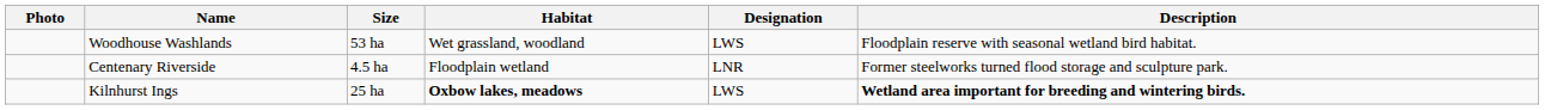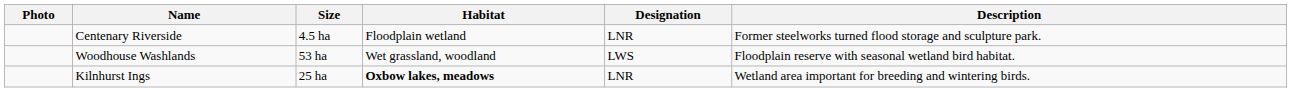 <table class="wikitable sortable mw-datatable" style="width:100%;">
 <tr>
 <th>Photo</th>
 <th>Name</th>
 <th>Size</th>
 <th>Habitat</th>
 <th>Designation</th>
 <th>Description</th>
 </tr>
 <tr>
 <td></td>
+<td>Centenary Riverside</td>
+<td>4.5 ha</td>
+<td>Floodplain wetland</td>
+<td>LNR</td>
+<td>Former steelworks turned flood storage and sculpture park.</td>
+</tr>
+<tr>
+<td></td>
 <td>Woodhouse Washlands</td>
 <td>53 ha</td>
 <td>Wet grassland, woodland</td>
 <td>LWS</td>
 <td>Floodplain reserve with seasonal wetland bird habitat.</td>
 </tr>
 <tr>
 <td></td>
-<td>Centenary Riverside</td>
-<td>4.5 ha</td>
-<td>Floodplain wetland</td>
-<td>LNR</td>
-<td>Former steelworks turned flood storage and sculpture park.</td>
-</tr>
-<tr>
-<td></td>
 <td>Kilnhurst Ings</td>
 <td>25 ha</td>
 <td><strong>Oxbow lakes, meadows</strong></td>
-<td>LWS</td>
-<td><strong>Wetland area important for breeding and wintering birds.</strong></td>
+<td>LNR</td>
+<td>Wetland area important for breeding and wintering birds.</td>
 </tr>
 </table>
